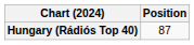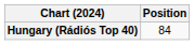 <table class="wikitable plainrowheaders" style="text-align:center;">
 <tr>
 <th scope="col">Chart (2024)</th>
 <th scope="col">Position</th>
 </tr>
 <tr>
 <th scope="row">Hungary (Rádiós Top 40)</th>
-<td>87</td>
+<td>84</td>
 </tr>
 </table>
